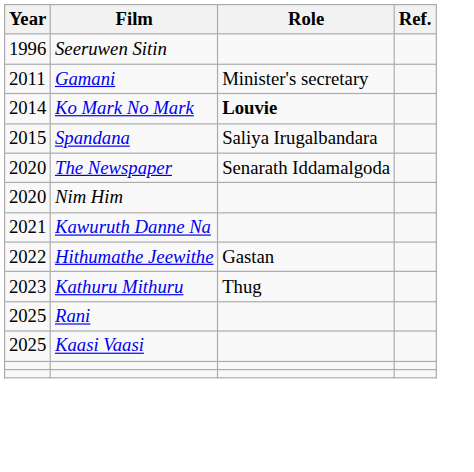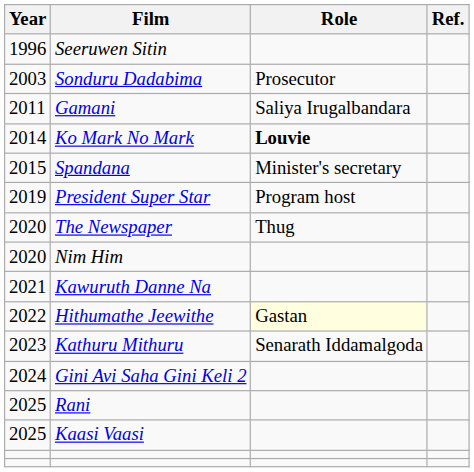 <table class="wikitable">
 <tr>
 <th>Year</th>
 <th>Film</th>
 <th>Role</th>
 <th>Ref.</th>
 </tr>
 <tr>
 <td>1996</td>
 <td><em>Seeruwen Sitin</em></td>
 <td></td>
 <td></td>
 </tr>
 <tr>
+<td>2003</td>
+<td><em><a href='#'>Sonduru Dadabima</a></em></td>
+<td>Prosecutor</td>
+<td></td>
+</tr>
+<tr>
 <td>2011</td>
 <td><em><a href='#'>Gamani</a></em></td>
-<td>Minister's secretary</td>
+<td>Saliya Irugalbandara</td>
 <td></td>
 </tr>
 <tr>
 <td>2014</td>
 <td><em><a href='#'>Ko Mark No Mark</a></em></td>
 <td><strong>Louvie</strong></td>
 <td></td>
 </tr>
 <tr>
 <td>2015</td>
 <td><em><a href='#'>Spandana</a></em></td>
-<td>Saliya Irugalbandara</td>
+<td>Minister's secretary</td>
+<td></td>
+</tr>
+<tr>
+<td>2019</td>
+<td><em><a href='#'>President Super Star</a></em></td>
+<td>Program host</td>
 <td></td>
 </tr>
 <tr>
 <td>2020</td>
 <td><em><a href='#'>The Newspaper</a></em></td>
-<td>Senarath Iddamalgoda</td>
+<td>Thug</td>
 <td></td>
 </tr>
 <tr>
 <td>2020</td>
 <td><em>Nim Him</em></td>
 <td></td>
 <td></td>
 </tr>
 <tr>
 <td>2021</td>
 <td><em><a href='#'>Kawuruth Danne Na</a></em></td>
 <td></td>
 <td></td>
 </tr>
 <tr>
 <td>2022</td>
 <td><em><a href='#'>Hithumathe Jeewithe</a></em></td>
-<td>Gastan</td>
+<td style="background: lightyellow;">Gastan</td>
 <td></td>
 </tr>
 <tr>
 <td>2023</td>
 <td><em><a href='#'>Kathuru Mithuru</a></em></td>
-<td>Thug</td>
+<td>Senarath Iddamalgoda</td>
+<td></td>
+</tr>
+<tr>
+<td>2024</td>
+<td><em><a href='#'>Gini Avi Saha Gini Keli 2</a></em></td>
+<td></td>
 <td></td>
 </tr>
 <tr>
 <td>2025</td>
 <td><em><a href='#'>Rani</a></em></td>
 <td></td>
 </tr>
 <tr>
 <td>2025</td>
 <td><em><a href='#'>Kaasi Vaasi</a></em></td>
 <td></td>
 <td></td>
 </tr>
 <tr>
 <td></td>
 <td></td>
 <td></td>
 <td></td>
 </tr>
 <tr>
 <td></td>
 <td></td>
 <td></td>
 <td></td>
 </tr>
 </table>
